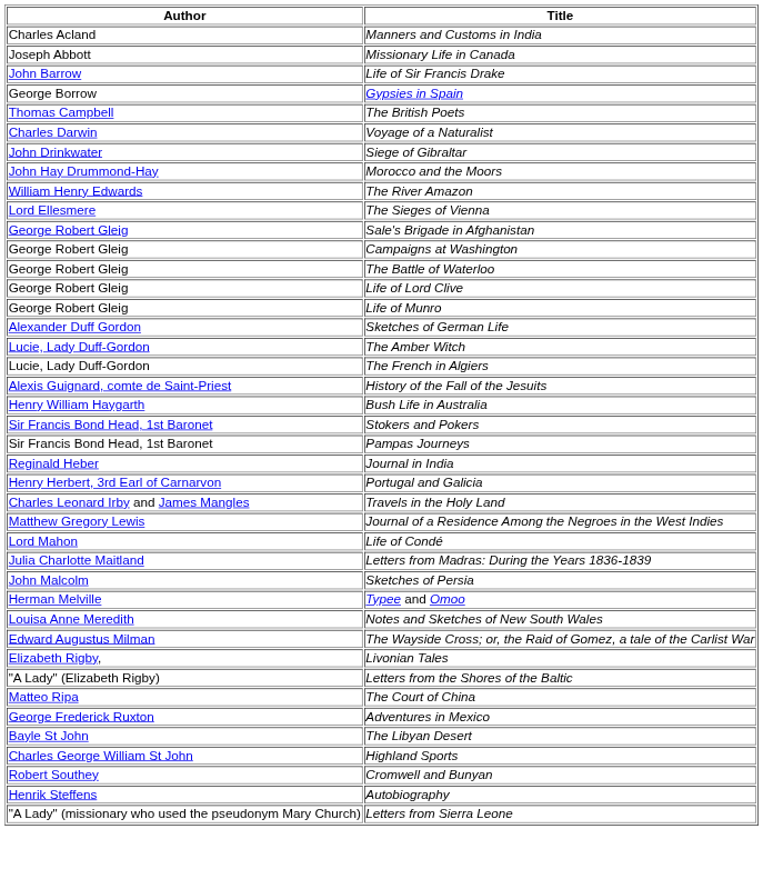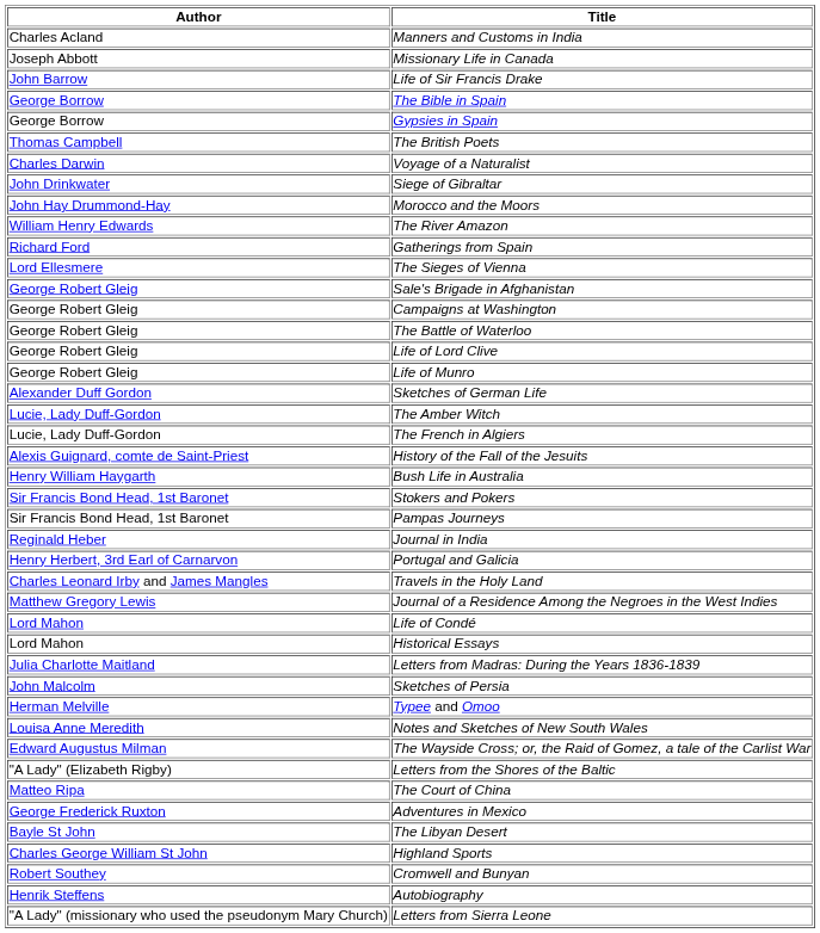 <table border=1>
 <tr>
 <th>Author</th>
 <th>Title</th>
 </tr>
 <tr>
 <td>Charles Acland</td>
 <td><em>Manners and Customs in India</em></td>
 </tr>
 <tr>
 <td>Joseph Abbott</td>
 <td><em>Missionary Life in Canada</em></td>
 </tr>
 <tr>
 <td><a href='#'>John Barrow</a></td>
 <td><em>Life of Sir Francis Drake</em></td>
+</tr>
+<tr>
+<td><a href='#'>George Borrow</a></td>
+<td><em><a href='#'>The Bible in Spain</a></em></td>
 </tr>
 <tr>
 <td>George Borrow</td>
 <td><em><a href='#'>Gypsies in Spain</a></em></td>
 </tr>
 <tr>
 <td><a href='#'>Thomas Campbell</a></td>
 <td><em>The British Poets</em></td>
 </tr>
 <tr>
 <td><a href='#'>Charles Darwin</a></td>
 <td><em>Voyage of a Naturalist</em></td>
 </tr>
 <tr>
 <td><a href='#'>John Drinkwater</a></td>
 <td><em>Siege of Gibraltar</em></td>
 </tr>
 <tr>
 <td><a href='#'>John Hay Drummond-Hay</a></td>
 <td><em>Morocco and the Moors</em></td>
 </tr>
 <tr>
 <td><a href='#'>William Henry Edwards</a></td>
 <td><em>The River Amazon</em></td>
+</tr>
+<tr>
+<td><a href='#'>Richard Ford</a></td>
+<td><em>Gatherings from Spain</em></td>
 </tr>
 <tr>
 <td><a href='#'>Lord Ellesmere</a></td>
 <td><em>The Sieges of Vienna</em></td>
 </tr>
 <tr>
 <td><a href='#'>George Robert Gleig</a></td>
 <td><em>Sale's Brigade in Afghanistan</em></td>
 </tr>
 <tr>
 <td>George Robert Gleig</td>
 <td><em>Campaigns at Washington</em></td>
 </tr>
 <tr>
 <td>George Robert Gleig</td>
 <td><em>The Battle of Waterloo</em></td>
 </tr>
 <tr>
 <td>George Robert Gleig</td>
 <td><em>Life of Lord Clive</em></td>
 </tr>
 <tr>
 <td>George Robert Gleig</td>
 <td><em>Life of Munro</em></td>
 </tr>
 <tr>
 <td><a href='#'>Alexander Duff Gordon</a></td>
 <td><em>Sketches of German Life</em></td>
 </tr>
 <tr>
 <td><a href='#'>Lucie, Lady Duff-Gordon</a></td>
 <td><em>The Amber Witch</em></td>
 </tr>
 <tr>
 <td>Lucie, Lady Duff-Gordon</td>
 <td><em>The French in Algiers</em></td>
 </tr>
 <tr>
 <td><a href='#'>Alexis Guignard, comte de Saint-Priest</a></td>
 <td><em>History of the Fall of the Jesuits</em></td>
 </tr>
 <tr>
 <td><a href='#'>Henry William Haygarth</a></td>
 <td><em>Bush Life in Australia</em></td>
 </tr>
 <tr>
 <td><a href='#'>Sir Francis Bond Head, 1st Baronet</a></td>
 <td><em>Stokers and Pokers</em></td>
 </tr>
 <tr>
 <td>Sir Francis Bond Head, 1st Baronet</td>
 <td><em>Pampas Journeys</em></td>
 </tr>
 <tr>
 <td><a href='#'>Reginald Heber</a></td>
 <td><em>Journal in India</em></td>
 </tr>
 <tr>
 <td><a href='#'>Henry Herbert, 3rd Earl of Carnarvon</a></td>
 <td><em>Portugal and Galicia</em></td>
 </tr>
 <tr>
 <td><a href='#'>Charles Leonard Irby</a> and <a href='#'>James Mangles</a></td>
 <td><em>Travels in the Holy Land</em></td>
 </tr>
 <tr>
 <td><a href='#'>Matthew Gregory Lewis</a></td>
 <td><em>Journal of a Residence Among the Negroes in the West Indies</em></td>
 </tr>
 <tr>
 <td><a href='#'>Lord Mahon</a></td>
 <td><em>Life of Condé</em></td>
 </tr>
 <tr>
+<td>Lord Mahon</td>
+<td><em>Historical Essays</em></td>
+</tr>
+<tr>
 <td><a href='#'>Julia Charlotte Maitland</a></td>
 <td><em>Letters from Madras: During the Years 1836-1839</em></td>
 </tr>
 <tr>
 <td><a href='#'>John Malcolm</a></td>
 <td><em>Sketches of Persia</em></td>
 </tr>
 <tr>
 <td><a href='#'>Herman Melville</a></td>
 <td><em><a href='#'>Typee</a></em> and <em><a href='#'>Omoo</a></em></td>
 </tr>
 <tr>
 <td><a href='#'>Louisa Anne Meredith</a></td>
 <td><em>Notes and Sketches of New South Wales</em></td>
 </tr>
 <tr>
 <td><a href='#'>Edward Augustus Milman</a></td>
 <td><em>The Wayside Cross; or, the Raid of Gomez, a tale of the Carlist War</em></td>
-</tr>
-<tr>
-<td><a href='#'>Elizabeth Rigby</a>,</td>
-<td><em>Livonian Tales</em></td>
 </tr>
 <tr>
 <td>"A Lady" (Elizabeth Rigby)</td>
 <td><em>Letters from the Shores of the Baltic</em></td>
 </tr>
 <tr>
 <td><a href='#'>Matteo Ripa</a></td>
 <td><em>The Court of China</em></td>
 </tr>
 <tr>
 <td><a href='#'>George Frederick Ruxton</a></td>
 <td><em>Adventures in Mexico</em></td>
 </tr>
 <tr>
 <td><a href='#'>Bayle St John</a></td>
 <td><em>The Libyan Desert</em></td>
 </tr>
 <tr>
 <td><a href='#'>Charles George William St John</a></td>
 <td><em>Highland Sports</em></td>
 </tr>
 <tr>
 <td><a href='#'>Robert Southey</a></td>
 <td><em>Cromwell and Bunyan</em></td>
 </tr>
 <tr>
 <td><a href='#'>Henrik Steffens</a></td>
 <td><em>Autobiography</em></td>
 </tr>
 <tr>
 <td>"A Lady" (missionary who used the pseudonym Mary Church)</td>
 <td><em>Letters from Sierra Leone</em></td>
 </tr>
 </table>
